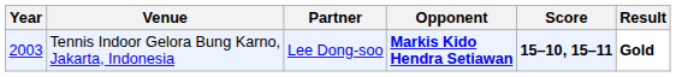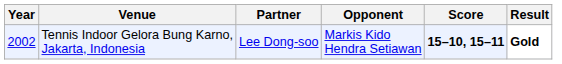 <table class="sortable wikitable" style="font-size: 90%;">
 <tr>
 <th>Year</th>
 <th>Venue</th>
 <th>Partner</th>
 <th>Opponent</th>
 <th>Score</th>
 <th>Result</th>
 </tr>
 <tr style="background:#ECF2FF">
-<td align="center"><a href='#'>2003</a></td>
+<td align="center"><a href='#'>2002</a></td>
 <td align="left">Tennis Indoor Gelora Bung Karno,<br><a href='#'>Jakarta, Indonesia</a></td>
 <td align="left"> <a href='#'>Lee Dong-soo</a></td>
-<td align="left"><strong> <a href='#'>Markis Kido</a> <br>  <a href='#'>Hendra Setiawan</a></strong></td>
+<td align="left"> <a href='#'>Markis Kido</a> <br>  <a href='#'>Hendra Setiawan</a></td>
 <td align="left"><strong>15–10, 15–11</strong></td>
 <td style="text-align:left; background:white"> <strong>Gold</strong></td>
 </tr>
 </table>
